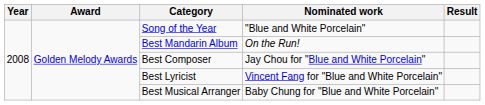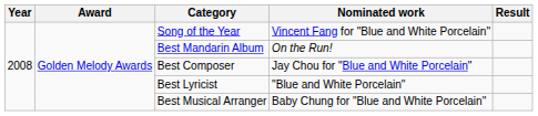 <table class="wikitable">
 <tr>
 <th>Year</th>
 <th>Award</th>
 <th>Category</th>
 <th>Nominated work</th>
 <th>Result</th>
 </tr>
 <tr>
 <td rowspan="5">2008</td>
 <td rowspan="5"><a href='#'>Golden Melody Awards</a></td>
 <td><a href='#'>Song of the Year</a></td>
-<td>"Blue and White Porcelain"</td>
+<td><a href='#'>Vincent Fang</a> for "Blue and White Porcelain"</td>
 <td></td>
 </tr>
 <tr>
 <td><a href='#'>Best Mandarin Album</a></td>
 <td><em>On the Run!</em></td>
 <td></td>
 </tr>
 <tr>
 <td>Best Composer</td>
 <td>Jay Chou for "<a href='#'>Blue and White Porcelain</a>"</td>
 <td></td>
 </tr>
 <tr>
 <td>Best Lyricist</td>
-<td><a href='#'>Vincent Fang</a> for "Blue and White Porcelain"</td>
+<td>"Blue and White Porcelain"</td>
 <td></td>
 </tr>
 <tr>
 <td>Best Musical Arranger</td>
 <td>Baby Chung for "Blue and White Porcelain"</td>
 <td></td>
 </tr>
 </table>
